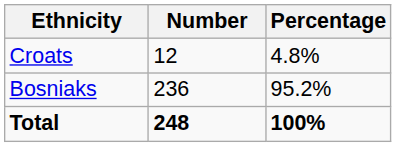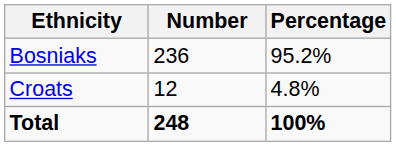 <table class="wikitable">
 <tr>
 <th width="100px">Ethnicity</th>
 <th width="80px">Number</th>
 <th width="80px">Percentage</th>
 </tr>
 <tr>
+<td><a href='#'>Bosniaks</a></td>
+<td>236</td>
+<td>95.2%</td>
+</tr>
+<tr>
 <td><a href='#'>Croats</a></td>
 <td>12</td>
 <td>4.8%</td>
-</tr>
-<tr>
-<td><a href='#'>Bosniaks</a></td>
-<td>236</td>
-<td>95.2%</td>
 </tr>
 <tr>
 <td><strong>Total</strong></td>
 <td><strong>248</strong></td>
 <td><strong>100%</strong></td>
 </tr>
 </table>
